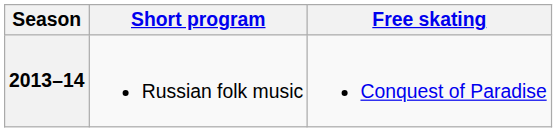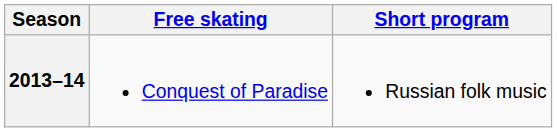 <table class=wikitable style=text-align:center>
 <tr>
 <th>Season</th>
+<th><a href='#'>Free skating</a></th>
 <th><a href='#'>Short program</a></th>
-<th><a href='#'>Free skating</a></th>
 </tr>
 <tr>
 <th>2013–14 <br></th>
+<td><br><ul><li><a href='#'>Conquest of Paradise</a> <br></li></ul></td>
 <td><br><ul><li>Russian folk music</li></ul></td>
-<td><br><ul><li><a href='#'>Conquest of Paradise</a> <br></li></ul></td>
 </tr>
 </table>
